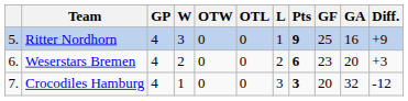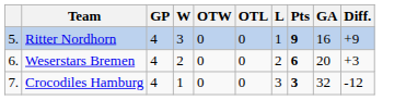 <table class="wikitable sortable">
 <tr class="hintergrundfarbe5">
 <th></th>
 <th>Team</th>
 <th>GP</th>
 <th>W</th>
 <th>OTW</th>
 <th>OTL</th>
 <th>L</th>
 <th>Pts</th>
-<th>GF</th>
 <th>GA</th>
 <th>Diff.</th>
 </tr>
 <tr style="background-color:#BCD2EE">
 <td>5.</td>
 <td style="text-align:left"><a href='#'>Ritter Nordhorn</a></td>
 <td>4</td>
 <td>3</td>
 <td>0</td>
 <td>0</td>
 <td>1</td>
 <td><strong>9</strong></td>
-<td>25</td>
 <td>16</td>
 <td>+9</td>
 </tr>
 <tr>
 <td>6.</td>
 <td style="text-align:left"><a href='#'>Weserstars Bremen</a></td>
 <td>4</td>
 <td>2</td>
 <td>0</td>
 <td>0</td>
 <td>2</td>
 <td><strong>6</strong></td>
-<td>23</td>
 <td>20</td>
 <td>+3</td>
 </tr>
 <tr>
 <td>7.</td>
 <td style="text-align:left"><a href='#'>Crocodiles Hamburg</a></td>
 <td>4</td>
 <td>1</td>
 <td>0</td>
 <td>0</td>
 <td>3</td>
 <td><strong>3</strong></td>
-<td>20</td>
 <td>32</td>
 <td>-12</td>
 </tr>
 </table>
